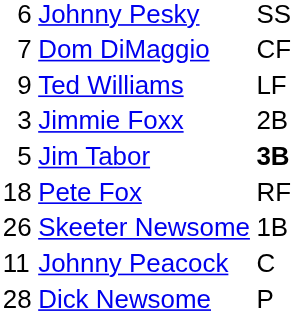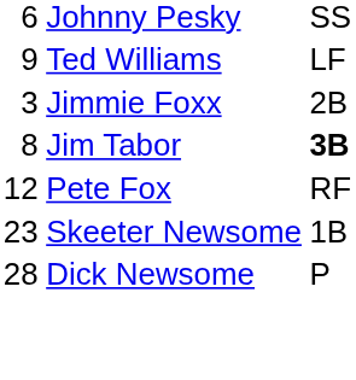 <table>
 <tr>
 <td>  6</td>
 <td><a href='#'>Johnny Pesky</a></td>
 <td>SS</td>
-</tr>
-<tr>
-<td>  7</td>
-<td><a href='#'>Dom DiMaggio</a></td>
-<td>CF</td>
 </tr>
 <tr>
 <td>  9</td>
 <td><a href='#'>Ted Williams</a></td>
 <td>LF</td>
 </tr>
 <tr>
 <td>  3</td>
 <td><a href='#'>Jimmie Foxx</a></td>
 <td>2B</td>
 </tr>
 <tr>
-<td>  5</td>
+<td>  8</td>
 <td><a href='#'>Jim Tabor</a></td>
 <td><strong>3B</strong></td>
 </tr>
 <tr>
-<td>18</td>
+<td>12</td>
 <td><a href='#'>Pete Fox</a></td>
 <td>RF</td>
 </tr>
 <tr>
-<td>26</td>
+<td>23</td>
 <td><a href='#'>Skeeter Newsome</a></td>
 <td>1B</td>
-</tr>
-<tr>
-<td>11</td>
-<td><a href='#'>Johnny Peacock</a></td>
-<td>C</td>
 </tr>
 <tr>
 <td>28</td>
 <td><a href='#'>Dick Newsome</a></td>
 <td>P</td>
 </tr>
 <tr>
 </tr>
 </table>
